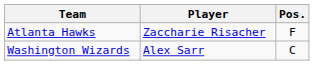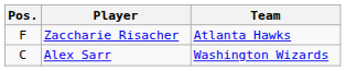 <table class="wikitable">
 <tr>
+<th>Pos.</th>
+<th style="width:150px;">Player</th>
 <th width=150>Team</th>
-<th style="width:150px;">Player</th>
-<th>Pos.</th>
 </tr>
 <tr>
+<td style="text-align:center;">F</td>
+<td><a href='#'>Zaccharie Risacher</a></td>
 <td><a href='#'>Atlanta Hawks</a></td>
-<td><a href='#'>Zaccharie Risacher</a></td>
-<td style="text-align:center;">F</td>
 </tr>
 <tr>
+<td style="text-align:center;">C</td>
+<td><a href='#'>Alex Sarr</a></td>
 <td><a href='#'>Washington Wizards</a></td>
-<td><a href='#'>Alex Sarr</a></td>
-<td style="text-align:center;">C</td>
 </tr>
 </table>
